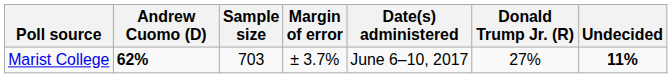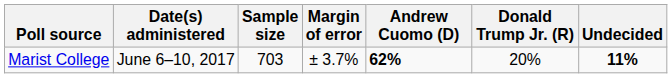 <table class="wikitable">
 <tr valign=bottom>
 <th>Poll source</th>
-<th style="width:100px;">Andrew<br>Cuomo (D)</th>
+<th>Date(s)<br>administered</th>
 <th>Sample<br>size</th>
 <th>Margin<br>of error</th>
-<th>Date(s)<br>administered</th>
+<th style="width:100px;">Andrew<br>Cuomo (D)</th>
 <th style="width:100px;">Donald<br>Trump Jr. (R)</th>
 <th>Undecided</th>
 </tr>
 <tr>
 <td><a href='#'>Marist College</a></td>
-<td><strong>62%</strong></td>
+<td align=center>June 6–10, 2017</td>
 <td align=center>703</td>
 <td align=center>± 3.7%</td>
-<td align=center>June 6–10, 2017</td>
-<td align=center>27%</td>
+<td><strong>62%</strong></td>
+<td align=center>20%</td>
 <td align=center><strong>11%</strong></td>
 </tr>
 </table>
